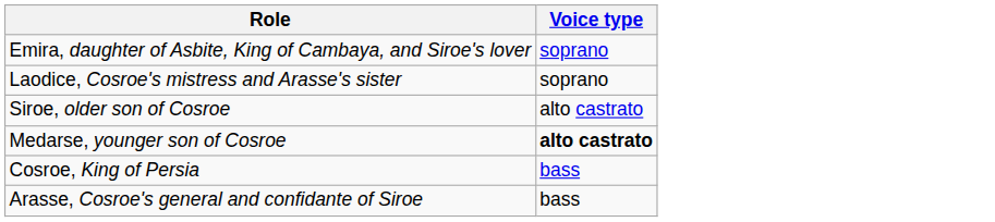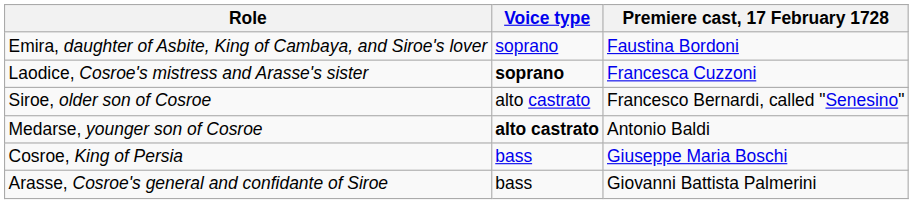 <table class="wikitable">
 <tr>
 <th>Role</th>
 <th><a href='#'>Voice type</a></th>
+<th>Premiere cast, 17 February 1728<br></th>
 </tr>
 <tr>
 <td>Emira, <em>daughter of Asbite, King of Cambaya, and Siroe's lover</em></td>
 <td><a href='#'>soprano</a></td>
+<td><a href='#'>Faustina Bordoni</a></td>
 </tr>
 <tr>
 <td>Laodice, <em>Cosroe's mistress and Arasse's sister</em></td>
-<td>soprano</td>
+<td><strong>soprano</strong></td>
+<td><a href='#'>Francesca Cuzzoni</a></td>
 </tr>
 <tr>
 <td>Siroe, <em>older son of Cosroe</em></td>
 <td>alto <a href='#'>castrato</a></td>
+<td>Francesco Bernardi, called "<a href='#'>Senesino</a>"</td>
 </tr>
 <tr>
 <td>Medarse, <em>younger son of Cosroe</em></td>
 <td><strong>alto castrato</strong></td>
+<td>Antonio Baldi</td>
 </tr>
 <tr>
 <td>Cosroe, <em>King of Persia</em></td>
 <td><a href='#'>bass</a></td>
+<td><a href='#'>Giuseppe Maria Boschi</a></td>
 </tr>
 <tr>
 <td>Arasse, <em>Cosroe's general and confidante of Siroe</em></td>
 <td>bass</td>
+<td>Giovanni Battista Palmerini</td>
 </tr>
 </table>
